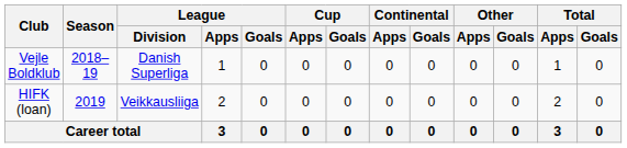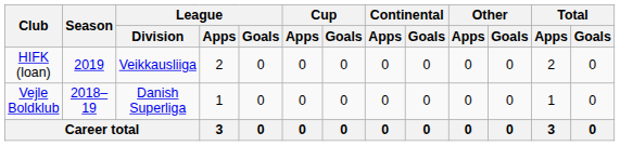 <table class="wikitable" style="text-align: center">
 <tr>
 <th rowspan="2">Club</th>
 <th rowspan="2">Season</th>
 <th colspan="3">League</th>
 <th colspan="2">Cup</th>
 <th colspan="2">Continental</th>
 <th colspan="2">Other</th>
 <th colspan="2">Total</th>
 </tr>
 <tr>
 <th>Division</th>
 <th>Apps</th>
 <th>Goals</th>
 <th>Apps</th>
 <th>Goals</th>
 <th>Apps</th>
 <th>Goals</th>
 <th>Apps</th>
 <th>Goals</th>
 <th>Apps</th>
 <th>Goals</th>
 </tr>
 <tr>
+<td><a href='#'>HIFK</a> (loan)</td>
+<td><a href='#'>2019</a></td>
+<td><a href='#'>Veikkausliiga</a></td>
+<td>2</td>
+<td>0</td>
+<td>0</td>
+<td>0</td>
+<td>0</td>
+<td>0</td>
+<td>0</td>
+<td>0</td>
+<td>2</td>
+<td>0</td>
+</tr>
+<tr>
 <td><a href='#'>Vejle Boldklub</a></td>
 <td><a href='#'>2018–19</a></td>
 <td><a href='#'>Danish Superliga</a></td>
 <td>1</td>
 <td>0</td>
 <td>0</td>
 <td>0</td>
 <td>0</td>
 <td>0</td>
 <td>0</td>
 <td>0</td>
 <td>1</td>
-<td>0</td>
-</tr>
-<tr>
-<td><a href='#'>HIFK</a> (loan)</td>
-<td><a href='#'>2019</a></td>
-<td><a href='#'>Veikkausliiga</a></td>
-<td>2</td>
-<td>0</td>
-<td>0</td>
-<td>0</td>
-<td>0</td>
-<td>0</td>
-<td>0</td>
-<td>0</td>
-<td>2</td>
 <td>0</td>
 </tr>
 <tr>
 <th colspan=3>Career total</th>
 <th>3</th>
 <th>0</th>
 <th>0</th>
 <th>0</th>
 <th>0</th>
 <th>0</th>
 <th>0</th>
 <th>0</th>
 <th>3</th>
 <th>0</th>
 </tr>
 </table>
